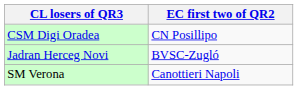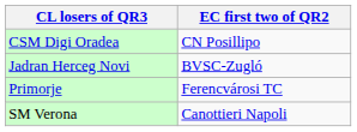 <table class="wikitable">
 <tr>
 <th width=175><a href='#'>CL losers of QR3</a></th>
 <th width=175><a href='#'>EC first two of QR2</a></th>
 </tr>
 <tr>
 <td bgcolor=#ccffcc> <a href='#'>CSM Digi Oradea</a></td>
 <td> <a href='#'>CN Posillipo</a></td>
 </tr>
 <tr>
 <td bgcolor=#ccffcc> <a href='#'>Jadran Herceg Novi</a></td>
 <td> <a href='#'>BVSC-Zugló</a></td>
 </tr>
 <tr>
+<td bgcolor=#ccffcc> <a href='#'>Primorje</a></td>
+<td> <a href='#'>Ferencvárosi TC</a></td>
+</tr>
+<tr>
 <td bgcolor=#ccffcc> SM Verona</td>
 <td> <a href='#'>Canottieri Napoli</a></td>
 </tr>
 </table>
